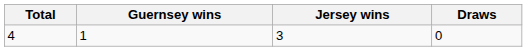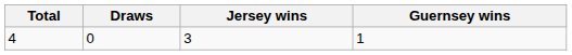 <table class="wikitable" style="width:50%;">
 <tr style="background:#efefef;">
 <th>Total</th>
+<th>Draws</th>
+<th>Jersey wins</th>
 <th>Guernsey wins</th>
-<th>Jersey wins</th>
-<th>Draws</th>
 </tr>
 <tr>
 <td>4</td>
+<td>0</td>
+<td>3</td>
 <td>1</td>
-<td>3</td>
-<td>0</td>
 </tr>
 </table>
